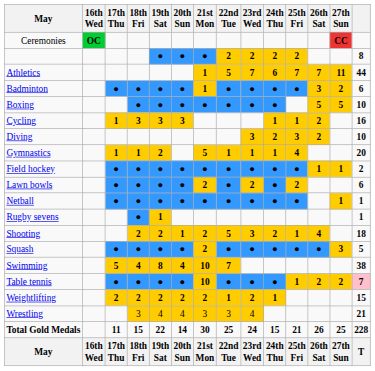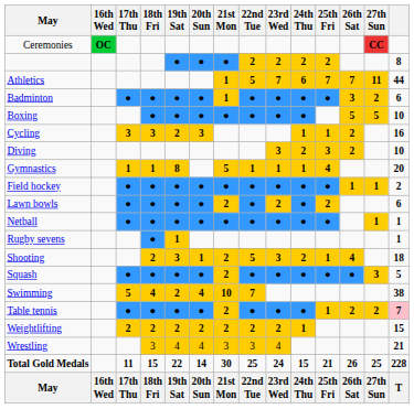 <table class="wikitable" style="margin:1em auto; font-size:90%; line-height:1.25em; text-align:center;">
 <tr>
 <th colspan="2">May</th>
 <th>16th<br>Wed</th>
 <th>17th<br>Thu</th>
 <th>18th<br>Fri</th>
 <th>19th<br>Sat</th>
 <th>20th<br>Sun</th>
 <th>21st<br>Mon</th>
 <th>22nd<br>Tue</th>
 <th>23rd<br>Wed</th>
 <th>24th<br>Thu</th>
 <th>25th<br>Fri</th>
 <th>26th<br>Sat</th>
 <th>27th<br>Sun</th>
 <th></th>
 </tr>
 <tr>
 <td colspan="2">Ceremonies</td>
 <td style="background-color:#00cc33;"><strong>OC</strong></td>
 <td></td>
 <td></td>
 <td></td>
 <td></td>
 <td></td>
 <td></td>
 <td></td>
 <td></td>
 <td></td>
 <td></td>
 <td style="background-color:#ee3333;"><strong>CC</strong></td>
 <td></td>
 </tr>
 <tr>
 <td colspan="2" style="text-align:left;"></td>
 <td></td>
 <td></td>
 <td></td>
 <td style="background-color:#3399ff;">●</td>
 <td style="background-color:#3399ff;">●</td>
 <td style="background-color:#3399ff;">●</td>
 <td style="background-color:#ffcc00;"><strong>2</strong></td>
 <td style="background-color:#ffcc00;"><strong>2</strong></td>
 <td style="background-color:#ffcc00;"><strong>2</strong></td>
 <td style="background-color:#ffcc00;"><strong>2</strong></td>
 <td></td>
 <td></td>
 <td><strong>8</strong></td>
 </tr>
 <tr>
 <td colspan="2" style="text-align:left;"> <a href='#'>Athletics</a></td>
 <td></td>
 <td></td>
 <td></td>
 <td></td>
 <td></td>
 <td style="background-color:#ffcc00;"><strong>1</strong></td>
 <td style="background-color:#ffcc00;"><strong>5</strong></td>
 <td style="background-color:#ffcc00;"><strong>7</strong></td>
 <td style="background-color:#ffcc00;"><strong>6</strong></td>
 <td style="background-color:#ffcc00;"><strong>7</strong></td>
 <td style="background-color:#ffcc00;"><strong>7</strong></td>
 <td style="background-color:#ffcc00;"><strong>11</strong></td>
 <td><strong>44</strong></td>
 </tr>
 <tr>
 <td colspan="2" style="text-align:left;"> <a href='#'>Badminton</a></td>
 <td></td>
 <td style="background-color:#3399ff;">●</td>
 <td style="background-color:#3399ff;">●</td>
 <td style="background-color:#3399ff;">●</td>
 <td style="background-color:#3399ff;">●</td>
 <td style="background-color:#ffcc00;"><strong>1</strong></td>
 <td style="background-color:#3399ff;">●</td>
 <td style="background-color:#3399ff;">●</td>
 <td style="background-color:#3399ff;">●</td>
 <td style="background-color:#3399ff;">●</td>
 <td style="background-color:#ffcc00;"><strong>3</strong></td>
 <td style="background-color:#ffcc00;"><strong>2</strong></td>
 <td><strong>6</strong></td>
 </tr>
 <tr>
 <td colspan="2" style="text-align:left;"> <a href='#'>Boxing</a></td>
 <td></td>
 <td></td>
 <td style="background-color:#3399ff;">●</td>
 <td style="background-color:#3399ff;">●</td>
 <td style="background-color:#3399ff;">●</td>
 <td style="background-color:#3399ff;">●</td>
 <td style="background-color:#3399ff;">●</td>
 <td style="background-color:#3399ff;">●</td>
 <td style="background-color:#3399ff;">●</td>
 <td></td>
 <td style="background-color:#ffcc00;"><strong>5</strong></td>
 <td style="background-color:#ffcc00;"><strong>5</strong></td>
 <td><strong>10</strong></td>
 </tr>
 <tr>
 <td colspan="2" style="text-align:left;"> <a href='#'>Cycling</a></td>
 <td></td>
-<td style="background-color:#ffcc00;"><strong>1</strong></td>
 <td style="background-color:#ffcc00;"><strong>3</strong></td>
 <td style="background-color:#ffcc00;"><strong>3</strong></td>
+<td style="background-color:#ffcc00;"><strong>2</strong></td>
 <td style="background-color:#ffcc00;"><strong>3</strong></td>
 <td></td>
 <td></td>
 <td></td>
 <td style="background-color:#ffcc00;"><strong>1</strong></td>
 <td style="background-color:#ffcc00;"><strong>1</strong></td>
 <td style="background-color:#ffcc00;"><strong>2</strong></td>
 <td></td>
 <td><strong>16</strong></td>
 </tr>
 <tr>
 <td colspan=2 style="text-align:left;"> <a href='#'>Diving</a></td>
 <td></td>
 <td></td>
 <td></td>
 <td></td>
 <td></td>
 <td></td>
 <td></td>
 <td style="background-color:#ffcc00;"><strong>3</strong></td>
 <td style="background-color:#ffcc00;"><strong>2</strong></td>
 <td style="background-color:#ffcc00;"><strong>3</strong></td>
 <td style="background-color:#ffcc00;"><strong>2</strong></td>
 <td></td>
 <td><strong>10</strong></td>
 </tr>
 <tr>
 <td colspan="2" style="text-align:left;"> <a href='#'>Gymnastics</a></td>
 <td></td>
 <td style="background-color:#ffcc00;"><strong>1</strong></td>
 <td style="background-color:#ffcc00;"><strong>1</strong></td>
-<td style="background-color:#ffcc00;"><strong>2</strong></td>
+<td style="background-color:#ffcc00;"><strong>8</strong></td>
 <td></td>
 <td style="background-color:#ffcc00;"><strong>5</strong></td>
 <td style="background-color:#ffcc00;"><strong>1</strong></td>
 <td style="background-color:#ffcc00;"><strong>1</strong></td>
 <td style="background-color:#ffcc00;"><strong>1</strong></td>
 <td style="background-color:#ffcc00;"><strong>4</strong></td>
 <td></td>
 <td></td>
 <td><strong>20</strong></td>
 </tr>
 <tr>
 <td colspan="2" style="text-align:left;"> <a href='#'>Field hockey</a></td>
 <td></td>
 <td style="background-color:#3399ff;">●</td>
 <td style="background-color:#3399ff;">●</td>
 <td style="background-color:#3399ff;">●</td>
 <td style="background-color:#3399ff;">●</td>
 <td style="background-color:#3399ff;">●</td>
 <td style="background-color:#3399ff;">●</td>
 <td style="background-color:#3399ff;">●</td>
 <td style="background-color:#3399ff;">●</td>
 <td style="background-color:#3399ff;">●</td>
 <td style="background-color:#ffcc00;"><strong>1</strong></td>
 <td style="background-color:#ffcc00;"><strong>1</strong></td>
 <td><strong>2</strong></td>
 </tr>
 <tr>
 <td colspan="2" style="text-align:left;"> <a href='#'>Lawn bowls</a></td>
 <td></td>
 <td style="background-color:#3399ff;">●</td>
 <td style="background-color:#3399ff;">●</td>
 <td style="background-color:#3399ff;">●</td>
 <td style="background-color:#3399ff;">●</td>
 <td style="background-color:#ffcc00;"><strong>2</strong></td>
 <td style="background-color:#3399ff;">●</td>
 <td style="background-color:#ffcc00;"><strong>2</strong></td>
 <td style="background-color:#3399ff;">●</td>
 <td style="background-color:#ffcc00;"><strong>2</strong></td>
 <td></td>
 <td></td>
 <td><strong>6</strong></td>
 </tr>
 <tr>
 <td colspan="2" style="text-align:left;"> <a href='#'>Netball</a></td>
 <td></td>
 <td style="background-color:#3399ff;">●</td>
 <td style="background-color:#3399ff;">●</td>
 <td style="background-color:#3399ff;">●</td>
 <td style="background-color:#3399ff;">●</td>
 <td style="background-color:#3399ff;">●</td>
 <td style="background-color:#3399ff;">●</td>
 <td style="background-color:#3399ff;">●</td>
 <td style="background-color:#3399ff;">●</td>
 <td style="background-color:#3399ff;">●</td>
 <td></td>
 <td style="background-color:#ffcc00;"><strong>1</strong></td>
 <td><strong>1</strong></td>
 </tr>
 <tr>
 <td colspan="2" style="text-align:left;"> <a href='#'>Rugby sevens</a></td>
 <td></td>
 <td></td>
 <td style="background-color:#3399ff;">●</td>
 <td style="background-color:#ffcc00;"><strong>1</strong></td>
 <td></td>
 <td></td>
 <td></td>
 <td></td>
 <td></td>
 <td></td>
 <td></td>
 <td></td>
 <td><strong>1</strong></td>
 </tr>
 <tr>
 <td colspan="2" style="text-align:left;"> <a href='#'>Shooting</a></td>
 <td></td>
 <td></td>
 <td style="background-color:#ffcc00;"><strong>2</strong></td>
-<td style="background-color:#ffcc00;"><strong>2</strong></td>
+<td style="background-color:#ffcc00;"><strong>3</strong></td>
 <td style="background-color:#ffcc00;"><strong>1</strong></td>
 <td style="background-color:#ffcc00;"><strong>2</strong></td>
 <td style="background-color:#ffcc00;"><strong>5</strong></td>
 <td style="background-color:#ffcc00;"><strong>3</strong></td>
 <td style="background-color:#ffcc00;"><strong>2</strong></td>
 <td style="background-color:#ffcc00;"><strong>1</strong></td>
 <td style="background-color:#ffcc00;"><strong>4</strong></td>
 <td></td>
 <td><strong>18</strong></td>
 </tr>
 <tr>
 <td colspan="2" style="text-align:left;"> <a href='#'>Squash</a></td>
 <td></td>
 <td style="background-color:#3399ff;">●</td>
 <td style="background-color:#3399ff;">●</td>
 <td style="background-color:#3399ff;">●</td>
 <td style="background-color:#3399ff;">●</td>
 <td style="background-color:#ffcc00;"><strong>2</strong></td>
 <td style="background-color:#3399ff;">●</td>
 <td style="background-color:#3399ff;">●</td>
 <td style="background-color:#3399ff;">●</td>
 <td style="background-color:#3399ff;">●</td>
 <td style="background-color:#3399ff;">●</td>
 <td style="background-color:#ffcc00;"><strong>3</strong></td>
 <td><strong>5</strong></td>
 </tr>
 <tr>
 <td colspan="2" style="text-align:left;"> <a href='#'>Swimming</a></td>
 <td></td>
 <td style="background-color:#ffcc00;"><strong>5</strong></td>
 <td style="background-color:#ffcc00;"><strong>4</strong></td>
-<td style="background-color:#ffcc00;"><strong>8</strong></td>
+<td style="background-color:#ffcc00;"><strong>2</strong></td>
 <td style="background-color:#ffcc00;"><strong>4</strong></td>
 <td style="background-color:#ffcc00;"><strong>10</strong></td>
 <td style="background-color:#ffcc00;"><strong>7</strong></td>
 <td></td>
 <td></td>
 <td></td>
 <td></td>
 <td></td>
 <td><strong>38</strong></td>
 </tr>
 <tr>
 <td colspan="2" style="text-align:left;"> <a href='#'>Table tennis</a></td>
 <td></td>
 <td style="background-color:#3399ff;">●</td>
 <td style="background-color:#3399ff;">●</td>
 <td style="background-color:#3399ff;">●</td>
 <td style="background-color:#3399ff;">●</td>
-<td style="background-color:#ffcc00;"><strong>10</strong></td>
+<td style="background-color:#ffcc00;"><strong>2</strong></td>
 <td style="background-color:#3399ff;">●</td>
 <td style="background-color:#3399ff;">●</td>
 <td style="background-color:#3399ff;">●</td>
 <td style="background-color:#ffcc00;"><strong>1</strong></td>
 <td style="background-color:#ffcc00;"><strong>2</strong></td>
 <td style="background-color:#ffcc00;"><strong>2</strong></td>
 <td style="background: pink;"><strong>7</strong></td>
 </tr>
 <tr>
 <td colspan="2" style="text-align:left;"> <a href='#'>Weightlifting</a></td>
 <td></td>
 <td style="background-color:#ffcc00;"><strong>2</strong></td>
 <td style="background-color:#ffcc00;"><strong>2</strong></td>
 <td style="background-color:#ffcc00;"><strong>2</strong></td>
 <td style="background-color:#ffcc00;"><strong>2</strong></td>
 <td style="background-color:#ffcc00;"><strong>2</strong></td>
-<td style="background-color:#ffcc00;"><strong>1</strong></td>
+<td style="background-color:#ffcc00;"><strong>2</strong></td>
 <td style="background-color:#ffcc00;"><strong>2</strong></td>
 <td style="background-color:#ffcc00;"><strong>1</strong></td>
 <td></td>
 <td></td>
 <td></td>
 <td><strong>15</strong></td>
 </tr>
 <tr>
 <td colspan="2" style="text-align:left;"> <a href='#'>Wrestling</a></td>
 <td></td>
 <td></td>
 <td style="background-color:#ffcc00;">3</td>
 <td style="background-color:#ffcc00;">4</td>
 <td style="background-color:#ffcc00;">4</td>
 <td style="background-color:#ffcc00;">3</td>
 <td style="background-color:#ffcc00;">3</td>
 <td style="background-color:#ffcc00;">4</td>
 <td></td>
 <td></td>
 <td></td>
 <td></td>
 <td><strong>21</strong></td>
 </tr>
 <tr>
 <td colspan="2"><strong>Total Gold Medals</strong></td>
 <td></td>
 <td><strong>11</strong></td>
 <td><strong>15</strong></td>
 <td><strong>22</strong></td>
 <td><strong>14</strong></td>
 <td><strong>30</strong></td>
 <td><strong>25</strong></td>
 <td><strong>24</strong></td>
 <td><strong>15</strong></td>
 <td><strong>21</strong></td>
 <td><strong>26</strong></td>
 <td><strong>25</strong></td>
 <td><strong>228</strong></td>
 </tr>
 <tr>
 <th colspan="2">May</th>
 <th>16th<br>Wed</th>
 <th>17th<br>Thu</th>
 <th>18th<br>Fri</th>
 <th>19th<br>Sat</th>
 <th>20th<br>Sun</th>
 <th>21st<br>Mon</th>
 <th>22nd<br>Tue</th>
 <th>23rd<br>Wed</th>
 <th>24th<br>Thu</th>
 <th>25th<br>Fri</th>
 <th>26th<br>Sat</th>
 <th>27th<br>Sun</th>
 <th>T</th>
 </tr>
 </table>
